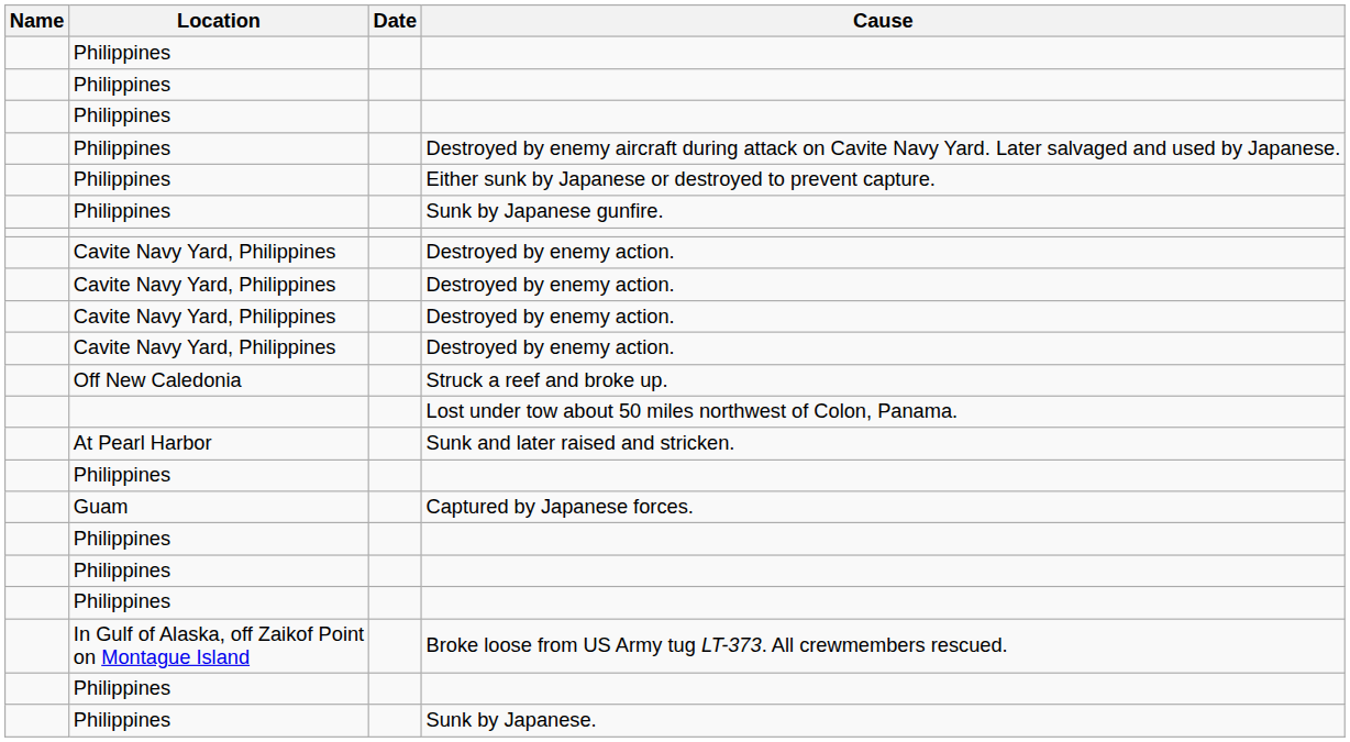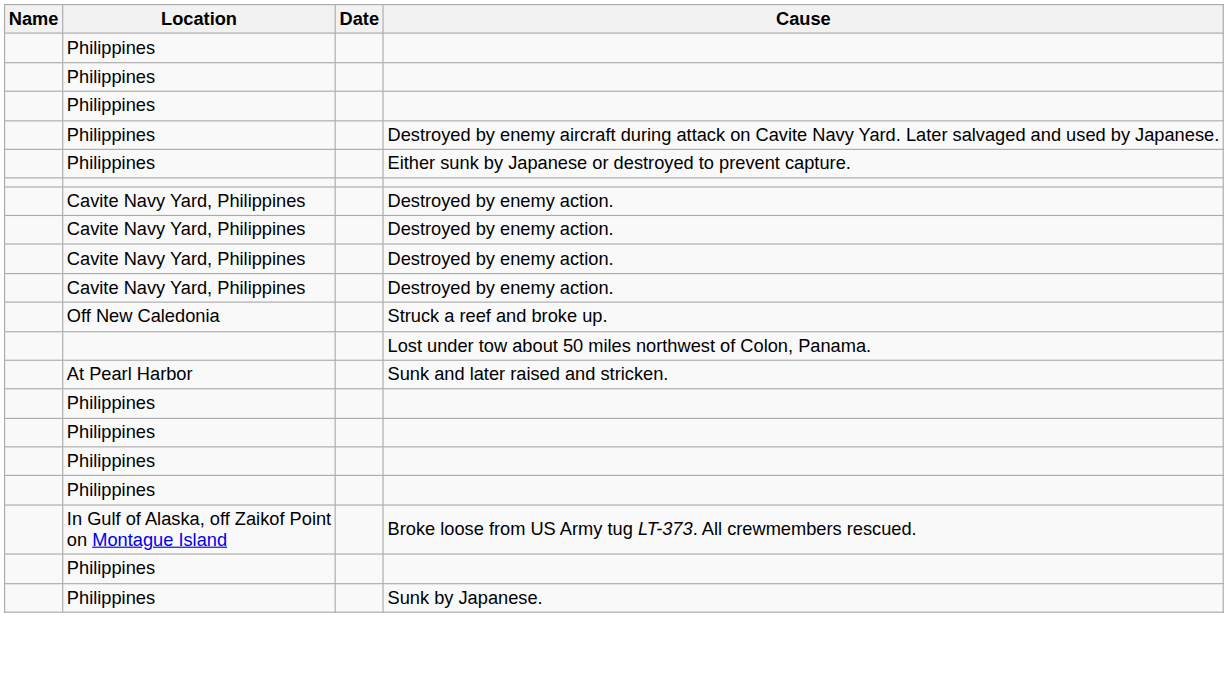 <table class="wikitable sortable">
 <tr>
 <th>Name</th>
 <th>Location</th>
 <th>Date</th>
 <th>Cause</th>
 </tr>
 <tr>
 <td></td>
 <td>Philippines</td>
 <td></td>
 <td></td>
 </tr>
 <tr>
 <td></td>
 <td>Philippines</td>
 <td></td>
 <td></td>
 </tr>
 <tr>
 <td></td>
 <td>Philippines</td>
 <td></td>
 <td></td>
 </tr>
 <tr>
 <td></td>
 <td>Philippines</td>
 <td></td>
 <td>Destroyed by enemy aircraft during attack on Cavite Navy Yard.  Later salvaged and used by Japanese.</td>
 </tr>
 <tr>
 <td></td>
 <td>Philippines</td>
 <td></td>
 <td>Either sunk by Japanese or destroyed to prevent capture.</td>
-</tr>
-<tr>
-<td></td>
-<td>Philippines</td>
-<td></td>
-<td>Sunk by Japanese gunfire.</td>
 </tr>
 <tr>
 <td></td>
 <td></td>
 <td></td>
 <td></td>
 </tr>
 <tr>
 <td></td>
 <td>Cavite Navy Yard, Philippines</td>
 <td></td>
 <td>Destroyed by enemy action.</td>
 </tr>
 <tr>
 <td></td>
 <td>Cavite Navy Yard, Philippines</td>
 <td></td>
 <td>Destroyed by enemy action.</td>
 </tr>
 <tr>
 <td></td>
 <td>Cavite Navy Yard, Philippines</td>
 <td></td>
 <td>Destroyed by enemy action.</td>
 </tr>
 <tr>
 <td></td>
 <td>Cavite Navy Yard, Philippines</td>
 <td></td>
 <td>Destroyed by enemy action.</td>
 </tr>
 <tr>
 <td></td>
 <td>Off New Caledonia</td>
 <td></td>
 <td>Struck a reef and broke up.</td>
 </tr>
 <tr>
 <td></td>
 <td></td>
 <td></td>
 <td>Lost under tow about 50 miles northwest of Colon, Panama.</td>
 </tr>
 <tr>
 <td></td>
 <td>At Pearl Harbor</td>
 <td></td>
 <td>Sunk and later raised and stricken.</td>
 </tr>
 <tr>
 <td></td>
 <td>Philippines</td>
 <td></td>
 <td></td>
 </tr>
 <tr>
 <td></td>
-<td>Guam</td>
-<td></td>
-<td>Captured by Japanese forces.</td>
-</tr>
-<tr>
-<td></td>
 <td>Philippines</td>
 <td></td>
 <td></td>
 </tr>
 <tr>
 <td></td>
 <td>Philippines</td>
 <td></td>
 <td></td>
 </tr>
 <tr>
 <td></td>
 <td>Philippines</td>
 <td></td>
 <td></td>
 </tr>
 <tr>
 <td></td>
 <td>In Gulf of Alaska, off Zaikof Point <br>on <a href='#'>Montague Island</a></td>
 <td></td>
 <td>Broke loose from US Army tug <em>LT-373</em>.  All crewmembers rescued.</td>
 </tr>
 <tr>
 <td></td>
 <td>Philippines</td>
 <td></td>
 <td></td>
 </tr>
 <tr>
 <td></td>
 <td>Philippines</td>
 <td></td>
 <td>Sunk by Japanese.</td>
 </tr>
 </table>
